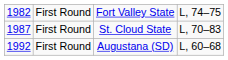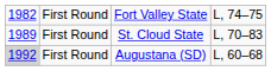 <table class="wikitable">
 <tr align="center">
 <td><a href='#'>1982</a></td>
 <td>First Round</td>
 <td><a href='#'>Fort Valley State</a></td>
 <td>L, 74–75</td>
 </tr>
 <tr align="center">
-<td><a href='#'>1987</a></td>
+<td><a href='#'>1989</a></td>
 <td>First Round</td>
 <td><a href='#'>St. Cloud State</a></td>
 <td>L, 70–83</td>
 </tr>
 <tr align="center">
-<td><a href='#'>1992</a></td>
+<td style="background: lightgrey;"><a href='#'>1992</a></td>
 <td>First Round</td>
 <td><a href='#'>Augustana (SD)</a></td>
 <td>L, 60–68</td>
 </tr>
 </table>
